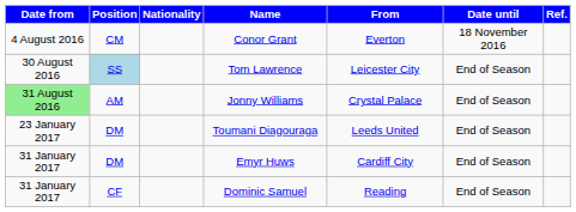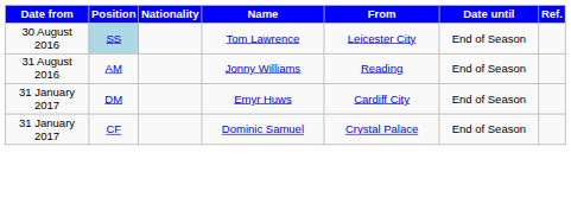 <table class="wikitable"  style="text-align:center; font-size:90%; ">
 <tr>
 <th style="background:#0000FF; color:white; width:100px;">Date from</th>
 <th style="background:#0000FF; color:white; width:50px;">Position</th>
 <th style="background:#0000FF; color:white; width:50px;">Nationality</th>
 <th style="background:#0000FF; color:white; width:150px;">Name</th>
 <th style="background:#0000FF; color:white; width:140px;">From</th>
 <th style="background:#0000FF; color:white; width:120px;">Date until</th>
 <th style="background:#0000FF; color:white; width:25px;">Ref.</th>
 </tr>
 <tr>
-<td>4 August 2016</td>
-<td><a href='#'>CM</a></td>
-<td></td>
-<td><a href='#'>Conor Grant</a></td>
-<td> <a href='#'>Everton</a></td>
-<td>18 November 2016</td>
-<td></td>
-</tr>
-<tr>
 <td>30 August 2016</td>
 <td style="background: lightblue;"><a href='#'>SS</a></td>
 <td></td>
 <td><a href='#'>Tom Lawrence</a></td>
 <td> <a href='#'>Leicester City</a></td>
 <td>End of Season</td>
 <td></td>
 </tr>
 <tr>
-<td style="background: lightgreen;">31 August 2016</td>
+<td>31 August 2016</td>
 <td><a href='#'>AM</a></td>
 <td></td>
 <td><a href='#'>Jonny Williams</a></td>
-<td> <a href='#'>Crystal Palace</a></td>
-<td>End of Season</td>
-<td></td>
-</tr>
-<tr>
-<td>23 January 2017</td>
-<td><a href='#'>DM</a></td>
-<td></td>
-<td><a href='#'>Toumani Diagouraga</a></td>
-<td> <a href='#'>Leeds United</a></td>
+<td> <a href='#'>Reading</a></td>
 <td>End of Season</td>
 <td></td>
 </tr>
 <tr>
 <td>31 January 2017</td>
 <td><a href='#'>DM</a></td>
 <td></td>
 <td><a href='#'>Emyr Huws</a></td>
 <td> <a href='#'>Cardiff City</a></td>
 <td>End of Season</td>
 <td></td>
 </tr>
 <tr>
 <td>31 January 2017</td>
 <td><a href='#'>CF</a></td>
 <td></td>
 <td><a href='#'>Dominic Samuel</a></td>
-<td> <a href='#'>Reading</a></td>
+<td> <a href='#'>Crystal Palace</a></td>
 <td>End of Season</td>
 <td></td>
 </tr>
 </table>
